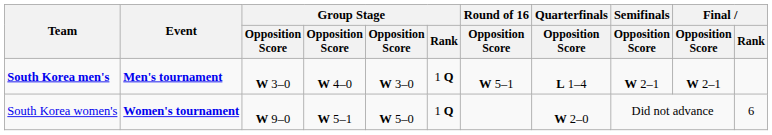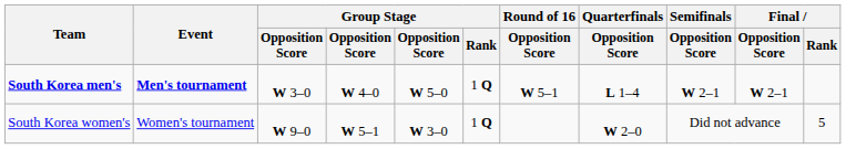 <table class=wikitable style=font-size:90%;text-align:center>
 <tr>
 <th rowspan=2>Team</th>
 <th rowspan=2>Event</th>
 <th colspan=4>Group Stage</th>
 <th>Round of 16</th>
 <th>Quarterfinals</th>
 <th>Semifinals</th>
 <th colspan=2>Final / </th>
 </tr>
 <tr style=font-size:95%>
 <th>Opposition<br>Score</th>
 <th>Opposition<br>Score</th>
 <th>Opposition<br>Score</th>
 <th>Rank</th>
 <th>Opposition<br>Score</th>
 <th>Opposition<br>Score</th>
 <th>Opposition<br>Score</th>
 <th>Opposition<br>Score</th>
 <th>Rank</th>
 </tr>
 <tr>
 <td align=left><strong><a href='#'>South Korea men's</a></strong></td>
 <td align=left><strong><a href='#'>Men's tournament</a></strong></td>
 <td><br><strong>W</strong> 3–0</td>
 <td><br><strong>W</strong> 4–0</td>
-<td><br><strong>W</strong> 3–0</td>
+<td><br><strong>W</strong> 5–0</td>
 <td>1 <strong>Q</strong></td>
 <td><br><strong>W</strong> 5–1</td>
 <td><br><strong>L</strong> 1–4</td>
 <td><br><strong>W</strong> 2–1</td>
 <td><br><strong>W</strong> 2–1</td>
 <td></td>
 </tr>
 <tr>
 <td align=left><a href='#'>South Korea women's</a></td>
-<td align=left><strong><a href='#'>Women's tournament</a></strong></td>
+<td align=left><a href='#'>Women's tournament</a></td>
 <td><br><strong>W</strong> 9–0</td>
 <td><br><strong>W</strong> 5–1</td>
-<td><br><strong>W</strong> 5–0</td>
+<td><br><strong>W</strong> 3–0</td>
 <td>1 <strong>Q</strong></td>
 <td></td>
 <td><br><strong>W</strong> 2–0</td>
 <td colspan="2">Did not advance</td>
-<td>6</td>
+<td>5</td>
 </tr>
 </table>
